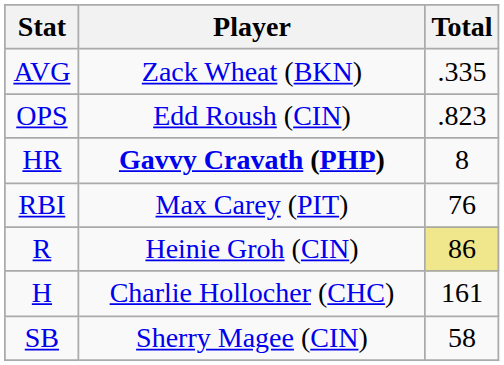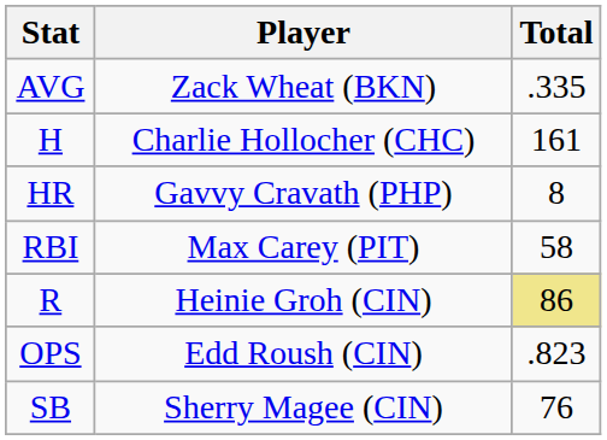 <table class="wikitable" style="text-align:center;">
 <tr>
 <th style="width:15%;">Stat</th>
 <th>Player</th>
 <th style="width:15%;">Total</th>
 </tr>
 <tr>
 <td><a href='#'>AVG</a></td>
 <td><a href='#'>Zack Wheat</a> (<a href='#'>BKN</a>)</td>
 <td>.335</td>
 </tr>
 <tr>
-<td><a href='#'>OPS</a></td>
-<td><a href='#'>Edd Roush</a> (<a href='#'>CIN</a>)</td>
-<td>.823</td>
+<td><a href='#'>H</a></td>
+<td><a href='#'>Charlie Hollocher</a> (<a href='#'>CHC</a>)</td>
+<td>161</td>
 </tr>
 <tr>
 <td><a href='#'>HR</a></td>
-<td><strong><a href='#'>Gavvy Cravath</a> (<a href='#'>PHP</a>)</strong></td>
+<td><a href='#'>Gavvy Cravath</a> (<a href='#'>PHP</a>)</td>
 <td>8</td>
 </tr>
 <tr>
 <td><a href='#'>RBI</a></td>
 <td><a href='#'>Max Carey</a> (<a href='#'>PIT</a>)</td>
-<td>76</td>
+<td>58</td>
 </tr>
 <tr>
 <td><a href='#'>R</a></td>
 <td><a href='#'>Heinie Groh</a> (<a href='#'>CIN</a>)</td>
 <td style="background: khaki;">86</td>
 </tr>
 <tr>
-<td><a href='#'>H</a></td>
-<td><a href='#'>Charlie Hollocher</a> (<a href='#'>CHC</a>)</td>
-<td>161</td>
+<td><a href='#'>OPS</a></td>
+<td><a href='#'>Edd Roush</a> (<a href='#'>CIN</a>)</td>
+<td>.823</td>
 </tr>
 <tr>
 <td><a href='#'>SB</a></td>
 <td><a href='#'>Sherry Magee</a> (<a href='#'>CIN</a>)</td>
-<td>58</td>
+<td>76</td>
 </tr>
 </table>
